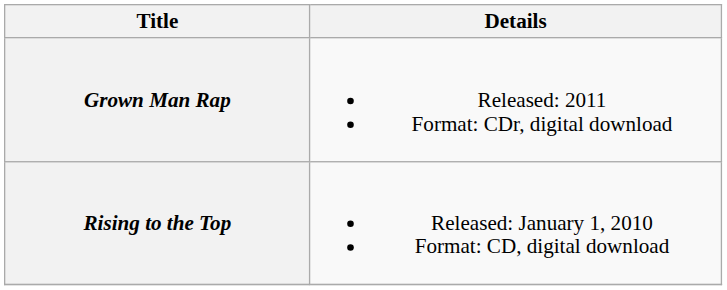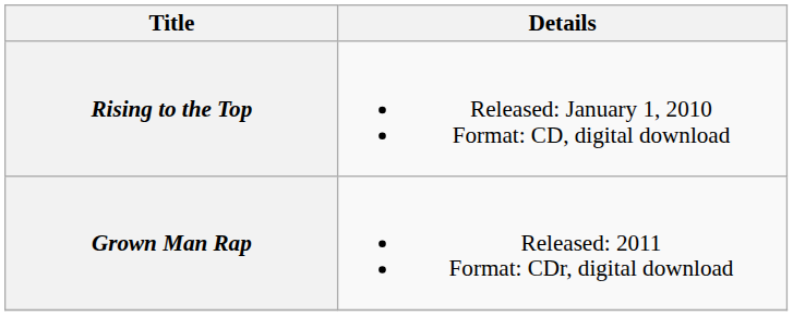 <table class="wikitable plainrowheaders" style="text-align:center;">
 <tr>
 <th scope="col" style="width:14em;">Title</th>
 <th scope="col" style="width:19em;">Details</th>
 </tr>
 <tr>
+<th scope="row"><em>Rising to the Top</em><br></th>
+<td><br><ul><li>Released: January 1, 2010</li><li>Format: CD, digital download</li></ul></td>
+</tr>
+<tr>
 <th scope="row"><em>Grown Man Rap</em><br></th>
 <td><br><ul><li>Released: 2011</li><li>Format: CDr, digital download</li></ul></td>
 </tr>
 <tr>
-<th scope="row"><em>Rising to the Top</em><br></th>
-<td><br><ul><li>Released: January 1, 2010</li><li>Format: CD, digital download</li></ul></td>
-</tr>
-<tr>
 </tr>
 </table>
